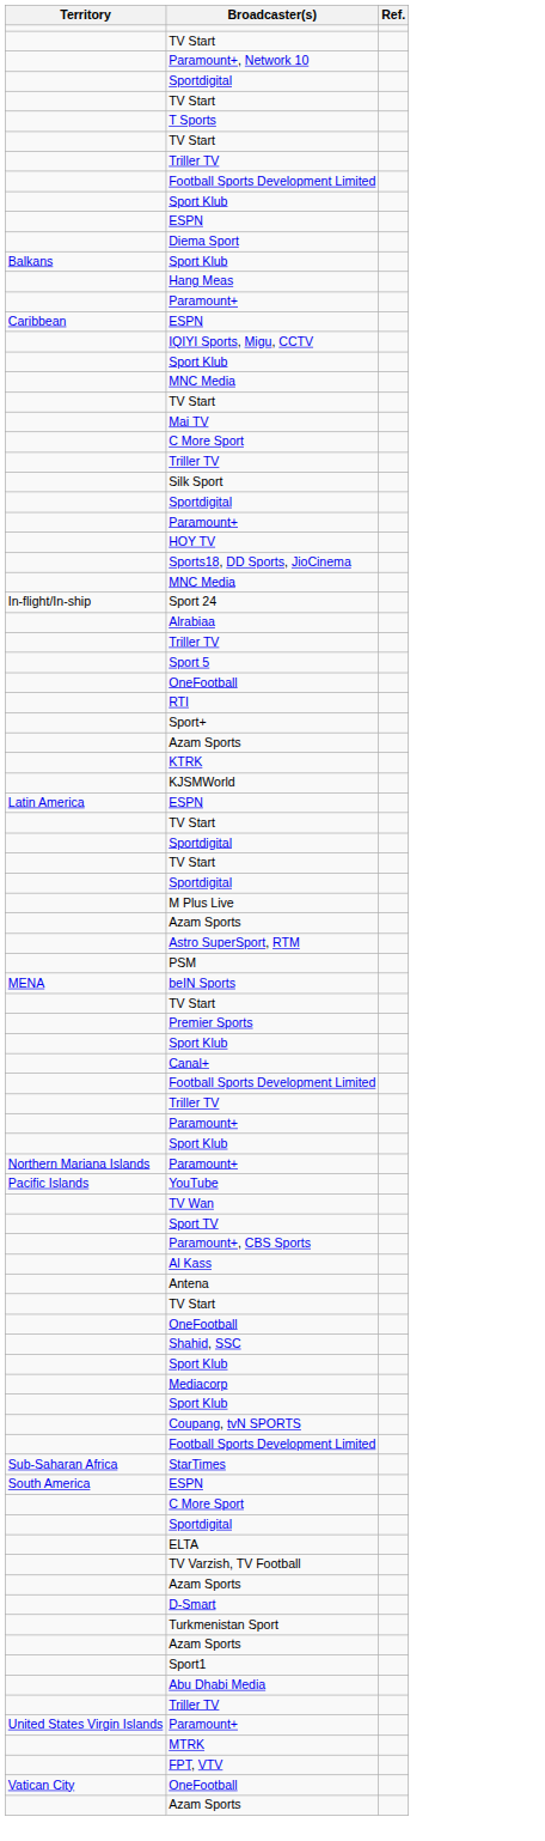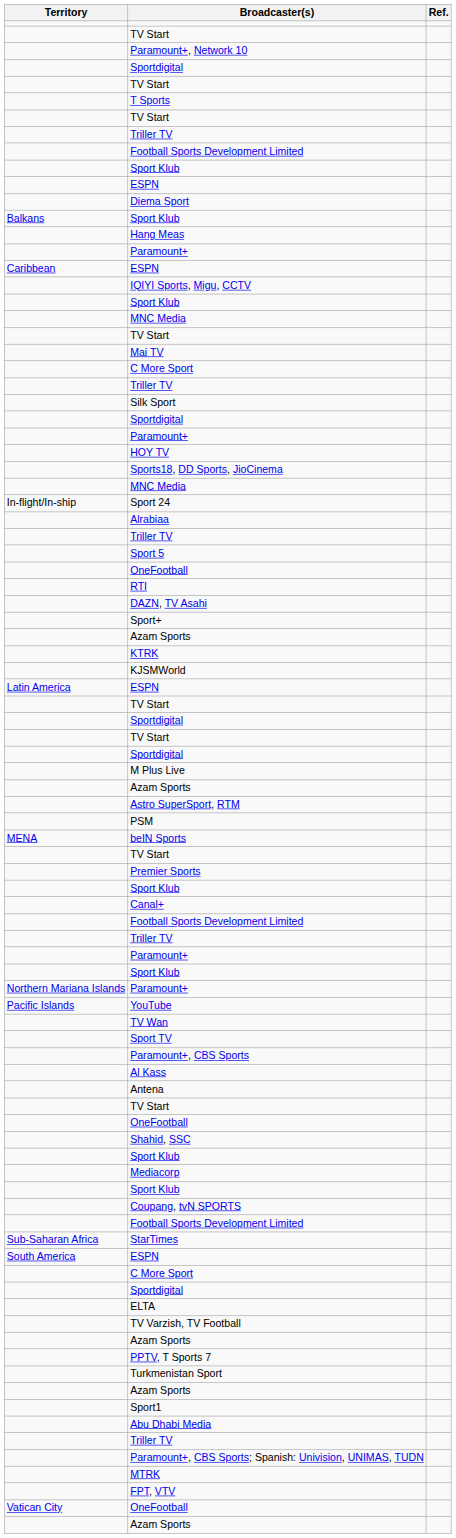 <table class="wikitable sortable">
 <tr>
 <th>Territory</th>
 <th>Broadcaster(s)</th>
 <th>Ref.</th>
 </tr>
 <tr>
 <td></td>
 <td></td>
 <td></td>
 </tr>
 <tr>
 <td></td>
 <td>TV Start</td>
 <td></td>
 </tr>
 <tr>
 <td></td>
 <td><a href='#'>Paramount+</a>, <a href='#'>Network 10</a></td>
 <td></td>
 </tr>
 <tr>
 <td></td>
 <td><a href='#'>Sportdigital</a></td>
 <td></td>
 </tr>
 <tr>
 <td></td>
 <td>TV Start</td>
 <td></td>
 </tr>
 <tr>
 <td></td>
 <td><a href='#'>T Sports</a></td>
 <td></td>
 </tr>
 <tr>
 <td></td>
 <td>TV Start</td>
 <td></td>
 </tr>
 <tr>
 <td></td>
 <td><a href='#'>Triller TV</a></td>
 <td></td>
 </tr>
 <tr>
 <td></td>
 <td><a href='#'>Football Sports Development Limited</a></td>
 <td></td>
 </tr>
 <tr>
 <td></td>
 <td><a href='#'>Sport Klub</a></td>
 <td></td>
 </tr>
 <tr>
 <td></td>
 <td><a href='#'>ESPN</a></td>
 <td></td>
 </tr>
 <tr>
 <td></td>
 <td><a href='#'>Diema Sport</a></td>
 <td></td>
 </tr>
 <tr>
 <td><a href='#'>Balkans</a></td>
 <td><a href='#'>Sport Klub</a></td>
 <td></td>
 </tr>
 <tr>
 <td></td>
 <td><a href='#'>Hang Meas</a></td>
 <td></td>
 </tr>
 <tr>
 <td></td>
 <td><a href='#'>Paramount+</a></td>
 <td></td>
 </tr>
 <tr>
 <td> <a href='#'>Caribbean</a></td>
 <td><a href='#'>ESPN</a></td>
 <td></td>
 </tr>
 <tr>
 <td></td>
 <td><a href='#'>IQIYI Sports</a>, <a href='#'>Migu</a>, <a href='#'>CCTV</a></td>
 <td></td>
 </tr>
 <tr>
 <td></td>
 <td><a href='#'>Sport Klub</a></td>
 <td></td>
 </tr>
 <tr>
 <td></td>
 <td><a href='#'>MNC Media</a></td>
 <td></td>
 </tr>
 <tr>
 <td></td>
 <td>TV Start</td>
 <td></td>
 </tr>
 <tr>
 <td></td>
 <td><a href='#'>Mai TV</a></td>
 <td></td>
 </tr>
 <tr>
 <td></td>
 <td><a href='#'>C More Sport</a></td>
 <td></td>
 </tr>
 <tr>
 <td></td>
 <td><a href='#'>Triller TV</a></td>
 <td></td>
 </tr>
 <tr>
 <td></td>
 <td>Silk Sport</td>
 <td></td>
 </tr>
 <tr>
 <td></td>
 <td><a href='#'>Sportdigital</a></td>
 <td></td>
 </tr>
 <tr>
 <td></td>
 <td><a href='#'>Paramount+</a></td>
 <td></td>
 </tr>
 <tr>
 <td></td>
 <td><a href='#'>HOY TV</a></td>
 <td></td>
 </tr>
 <tr>
 <td></td>
 <td><a href='#'>Sports18</a>, <a href='#'>DD Sports</a>, <a href='#'>JioCinema</a></td>
 <td></td>
 </tr>
 <tr>
 <td></td>
 <td><a href='#'>MNC Media</a></td>
 <td></td>
 </tr>
 <tr>
 <td>In-flight/In-ship</td>
 <td>Sport 24</td>
 <td></td>
 </tr>
 <tr>
 <td></td>
 <td><a href='#'>Alrabiaa</a></td>
 <td></td>
 </tr>
 <tr>
 <td></td>
 <td><a href='#'>Triller TV</a></td>
 <td></td>
 </tr>
 <tr>
 <td></td>
 <td><a href='#'>Sport 5</a></td>
 <td></td>
 </tr>
 <tr>
 <td></td>
 <td><a href='#'>OneFootball</a></td>
 <td></td>
 </tr>
 <tr>
 <td></td>
 <td><a href='#'>RTI</a></td>
+<td></td>
+</tr>
+<tr>
+<td></td>
+<td><a href='#'>DAZN</a>, <a href='#'>TV Asahi</a></td>
 <td></td>
 </tr>
 <tr>
 <td></td>
 <td>Sport+</td>
 <td></td>
 </tr>
 <tr>
 <td></td>
 <td>Azam Sports</td>
 <td></td>
 </tr>
 <tr>
 <td></td>
 <td><a href='#'>KTRK</a></td>
 <td></td>
 </tr>
 <tr>
 <td></td>
 <td>KJSMWorld</td>
 <td></td>
 </tr>
 <tr>
 <td> <a href='#'>Latin America</a></td>
 <td><a href='#'>ESPN</a></td>
 <td></td>
 </tr>
 <tr>
 <td></td>
 <td>TV Start</td>
 <td></td>
 </tr>
 <tr>
 <td></td>
 <td><a href='#'>Sportdigital</a></td>
 <td></td>
 </tr>
 <tr>
 <td></td>
 <td>TV Start</td>
 <td></td>
 </tr>
 <tr>
 <td></td>
 <td><a href='#'>Sportdigital</a></td>
 <td></td>
 </tr>
 <tr>
 <td></td>
 <td>M Plus Live</td>
 <td></td>
 </tr>
 <tr>
 <td></td>
 <td>Azam Sports</td>
 <td></td>
 </tr>
 <tr>
 <td></td>
 <td><a href='#'>Astro SuperSport</a>, <a href='#'>RTM</a></td>
 <td></td>
 </tr>
 <tr>
 <td></td>
 <td>PSM</td>
 <td></td>
 </tr>
 <tr>
 <td> <a href='#'>MENA</a></td>
 <td><a href='#'>beIN Sports</a></td>
 <td></td>
 </tr>
 <tr>
 <td></td>
 <td>TV Start</td>
 <td></td>
 </tr>
 <tr>
 <td></td>
 <td><a href='#'>Premier Sports</a></td>
 <td></td>
 </tr>
 <tr>
 <td></td>
 <td><a href='#'>Sport Klub</a></td>
 <td></td>
 </tr>
 <tr>
 <td></td>
 <td><a href='#'>Canal+</a></td>
 <td></td>
 </tr>
 <tr>
 <td></td>
 <td><a href='#'>Football Sports Development Limited</a></td>
 <td></td>
 </tr>
 <tr>
 <td></td>
 <td><a href='#'>Triller TV</a></td>
 <td></td>
 </tr>
 <tr>
 <td></td>
 <td><a href='#'>Paramount+</a></td>
 <td></td>
 </tr>
 <tr>
 <td></td>
 <td><a href='#'>Sport Klub</a></td>
 <td></td>
 </tr>
 <tr>
 <td> <a href='#'>Northern Mariana Islands</a></td>
 <td><a href='#'>Paramount+</a></td>
 <td></td>
 </tr>
 <tr>
 <td> <a href='#'>Pacific Islands</a></td>
 <td><a href='#'>YouTube</a> </td>
 <td></td>
 </tr>
 <tr>
 <td></td>
 <td><a href='#'>TV Wan</a></td>
 <td></td>
 </tr>
 <tr>
 <td></td>
 <td><a href='#'>Sport TV</a></td>
 <td></td>
 </tr>
 <tr>
 <td></td>
 <td><a href='#'>Paramount+</a>, <a href='#'>CBS Sports</a></td>
 <td></td>
 </tr>
 <tr>
 <td></td>
 <td><a href='#'>Al Kass</a></td>
 <td></td>
 </tr>
 <tr>
 <td></td>
 <td>Antena</td>
 <td></td>
 </tr>
 <tr>
 <td></td>
 <td>TV Start</td>
 <td></td>
 </tr>
 <tr>
 <td></td>
 <td><a href='#'>OneFootball</a></td>
 <td></td>
 </tr>
 <tr>
 <td></td>
 <td><a href='#'>Shahid</a>, <a href='#'>SSC</a></td>
 <td></td>
 </tr>
 <tr>
 <td></td>
 <td><a href='#'>Sport Klub</a></td>
 <td></td>
 </tr>
 <tr>
 <td></td>
 <td><a href='#'>Mediacorp</a></td>
 <td></td>
 </tr>
 <tr>
 <td></td>
 <td><a href='#'>Sport Klub</a></td>
 <td></td>
 </tr>
 <tr>
 <td></td>
 <td><a href='#'>Coupang</a>, <a href='#'>tvN SPORTS</a></td>
 <td></td>
 </tr>
 <tr>
 <td></td>
 <td><a href='#'>Football Sports Development Limited</a></td>
 <td></td>
 </tr>
 <tr>
 <td> <a href='#'>Sub-Saharan Africa</a></td>
 <td><a href='#'>StarTimes</a></td>
 <td></td>
 </tr>
 <tr>
 <td><a href='#'>South America</a></td>
 <td><a href='#'>ESPN</a></td>
 <td></td>
 </tr>
 <tr>
 <td></td>
 <td><a href='#'>C More Sport</a></td>
 <td></td>
 </tr>
 <tr>
 <td></td>
 <td><a href='#'>Sportdigital</a></td>
 <td></td>
 </tr>
 <tr>
 <td></td>
 <td>ELTA</td>
 <td></td>
 </tr>
 <tr>
 <td></td>
 <td>TV Varzish, TV Football</td>
 <td></td>
 </tr>
 <tr>
 <td></td>
 <td>Azam Sports</td>
 <td></td>
 </tr>
 <tr>
 <td></td>
-<td><a href='#'>D-Smart</a></td>
+<td><a href='#'>PPTV</a>, T Sports 7</td>
 <td></td>
 </tr>
 <tr>
 <td></td>
 <td>Turkmenistan Sport</td>
 <td></td>
 </tr>
 <tr>
 <td></td>
 <td>Azam Sports</td>
 <td></td>
 </tr>
 <tr>
 <td></td>
 <td>Sport1</td>
 <td></td>
 </tr>
 <tr>
 <td></td>
 <td><a href='#'>Abu Dhabi Media</a></td>
 <td></td>
 </tr>
 <tr>
 <td></td>
 <td><a href='#'>Triller TV</a></td>
 <td></td>
 </tr>
 <tr>
-<td><a href='#'>United States Virgin Islands</a></td>
-<td><a href='#'>Paramount+</a></td>
+<td></td>
+<td><a href='#'>Paramount+</a>, <a href='#'>CBS Sports</a>; Spanish: <a href='#'>Univision</a>, <a href='#'>UNIMAS</a>, <a href='#'>TUDN</a></td>
 <td></td>
 </tr>
 <tr>
 <td></td>
 <td><a href='#'>MTRK</a></td>
 <td></td>
 </tr>
 <tr>
 <td></td>
 <td><a href='#'>FPT</a>, <a href='#'>VTV</a></td>
 <td></td>
 </tr>
 <tr>
 <td><a href='#'>Vatican City</a></td>
 <td><a href='#'>OneFootball</a></td>
 <td></td>
 </tr>
 <tr>
 <td></td>
 <td>Azam Sports</td>
 <td></td>
 </tr>
 </table>
